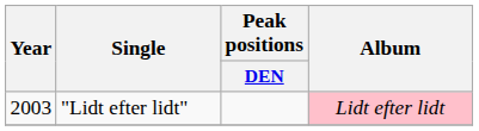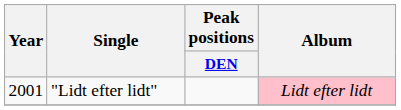 <table class="wikitable">
 <tr>
 <th align="center" rowspan="2" width="10">Year</th>
 <th align="center" rowspan="2" width="120">Single</th>
 <th align="center" colspan="1" width="20">Peak positions</th>
 <th align="center" rowspan="2" width="120">Album</th>
 </tr>
 <tr>
 <th scope="col" style="width:3em;font-size:90%;"><a href='#'>DEN</a><br></th>
 </tr>
 <tr>
-<td style="text-align:center;">2003</td>
+<td style="text-align:center;">2001</td>
 <td>"Lidt efter lidt"</td>
 <td style="text-align:center;"></td>
 <td style="background: pink; text-align:center;"><em>Lidt efter lidt</em></td>
 </tr>
 <tr>
 </tr>
 </table>
